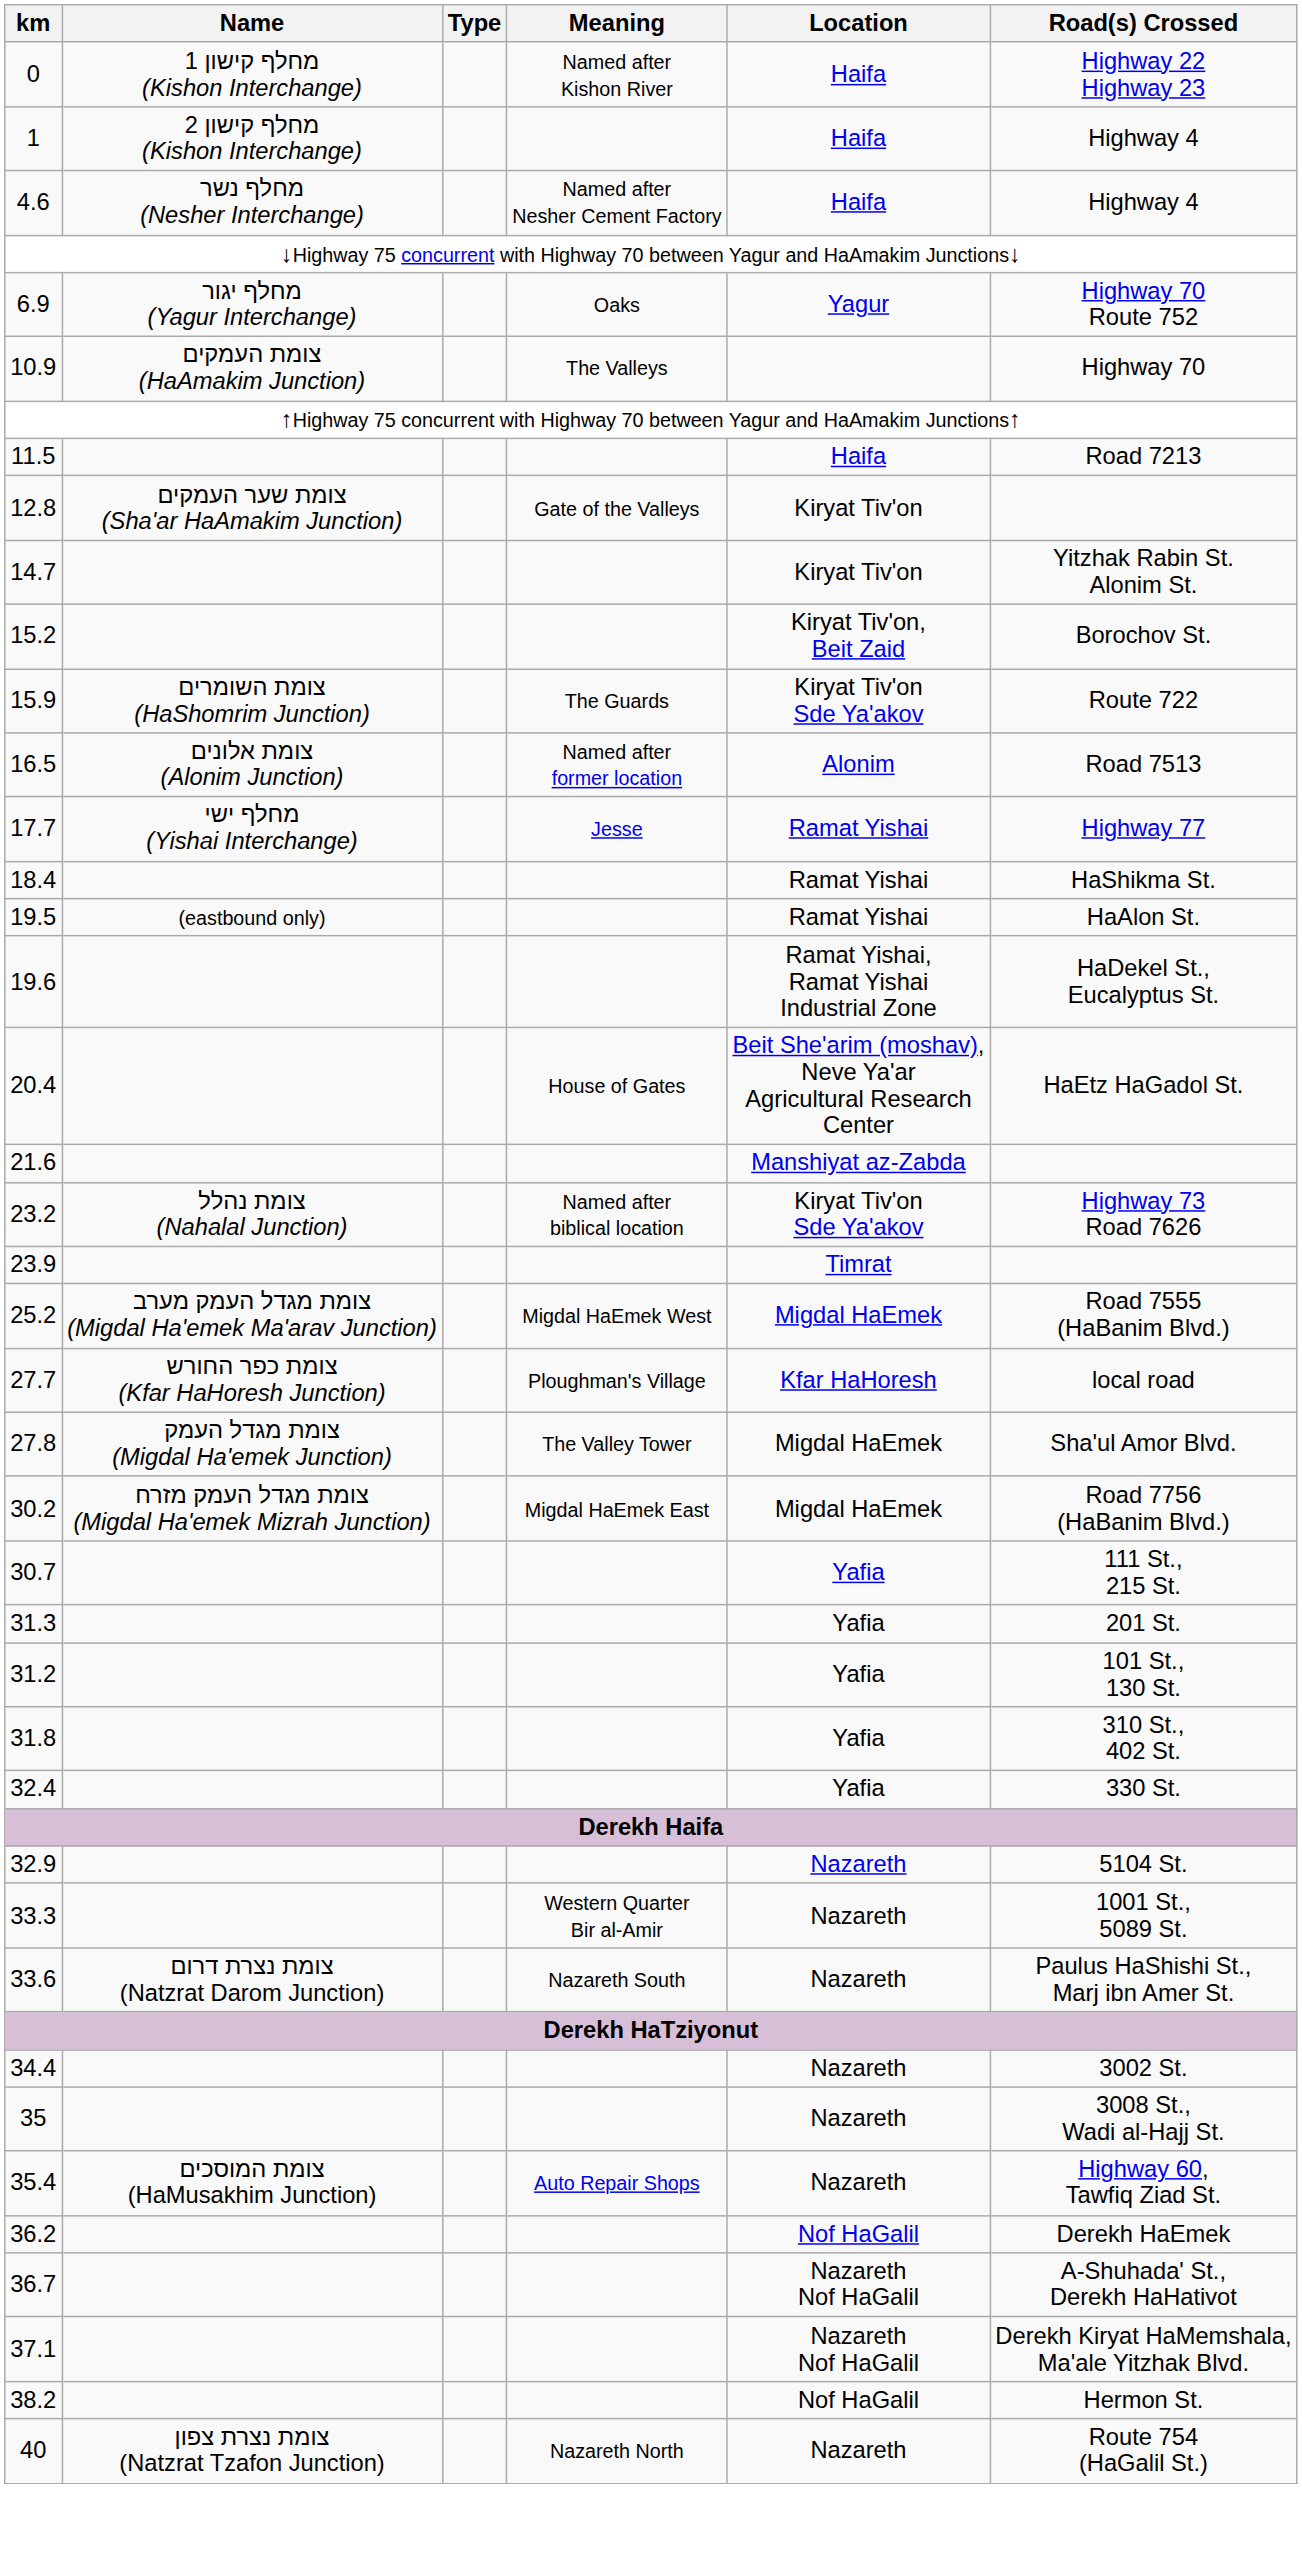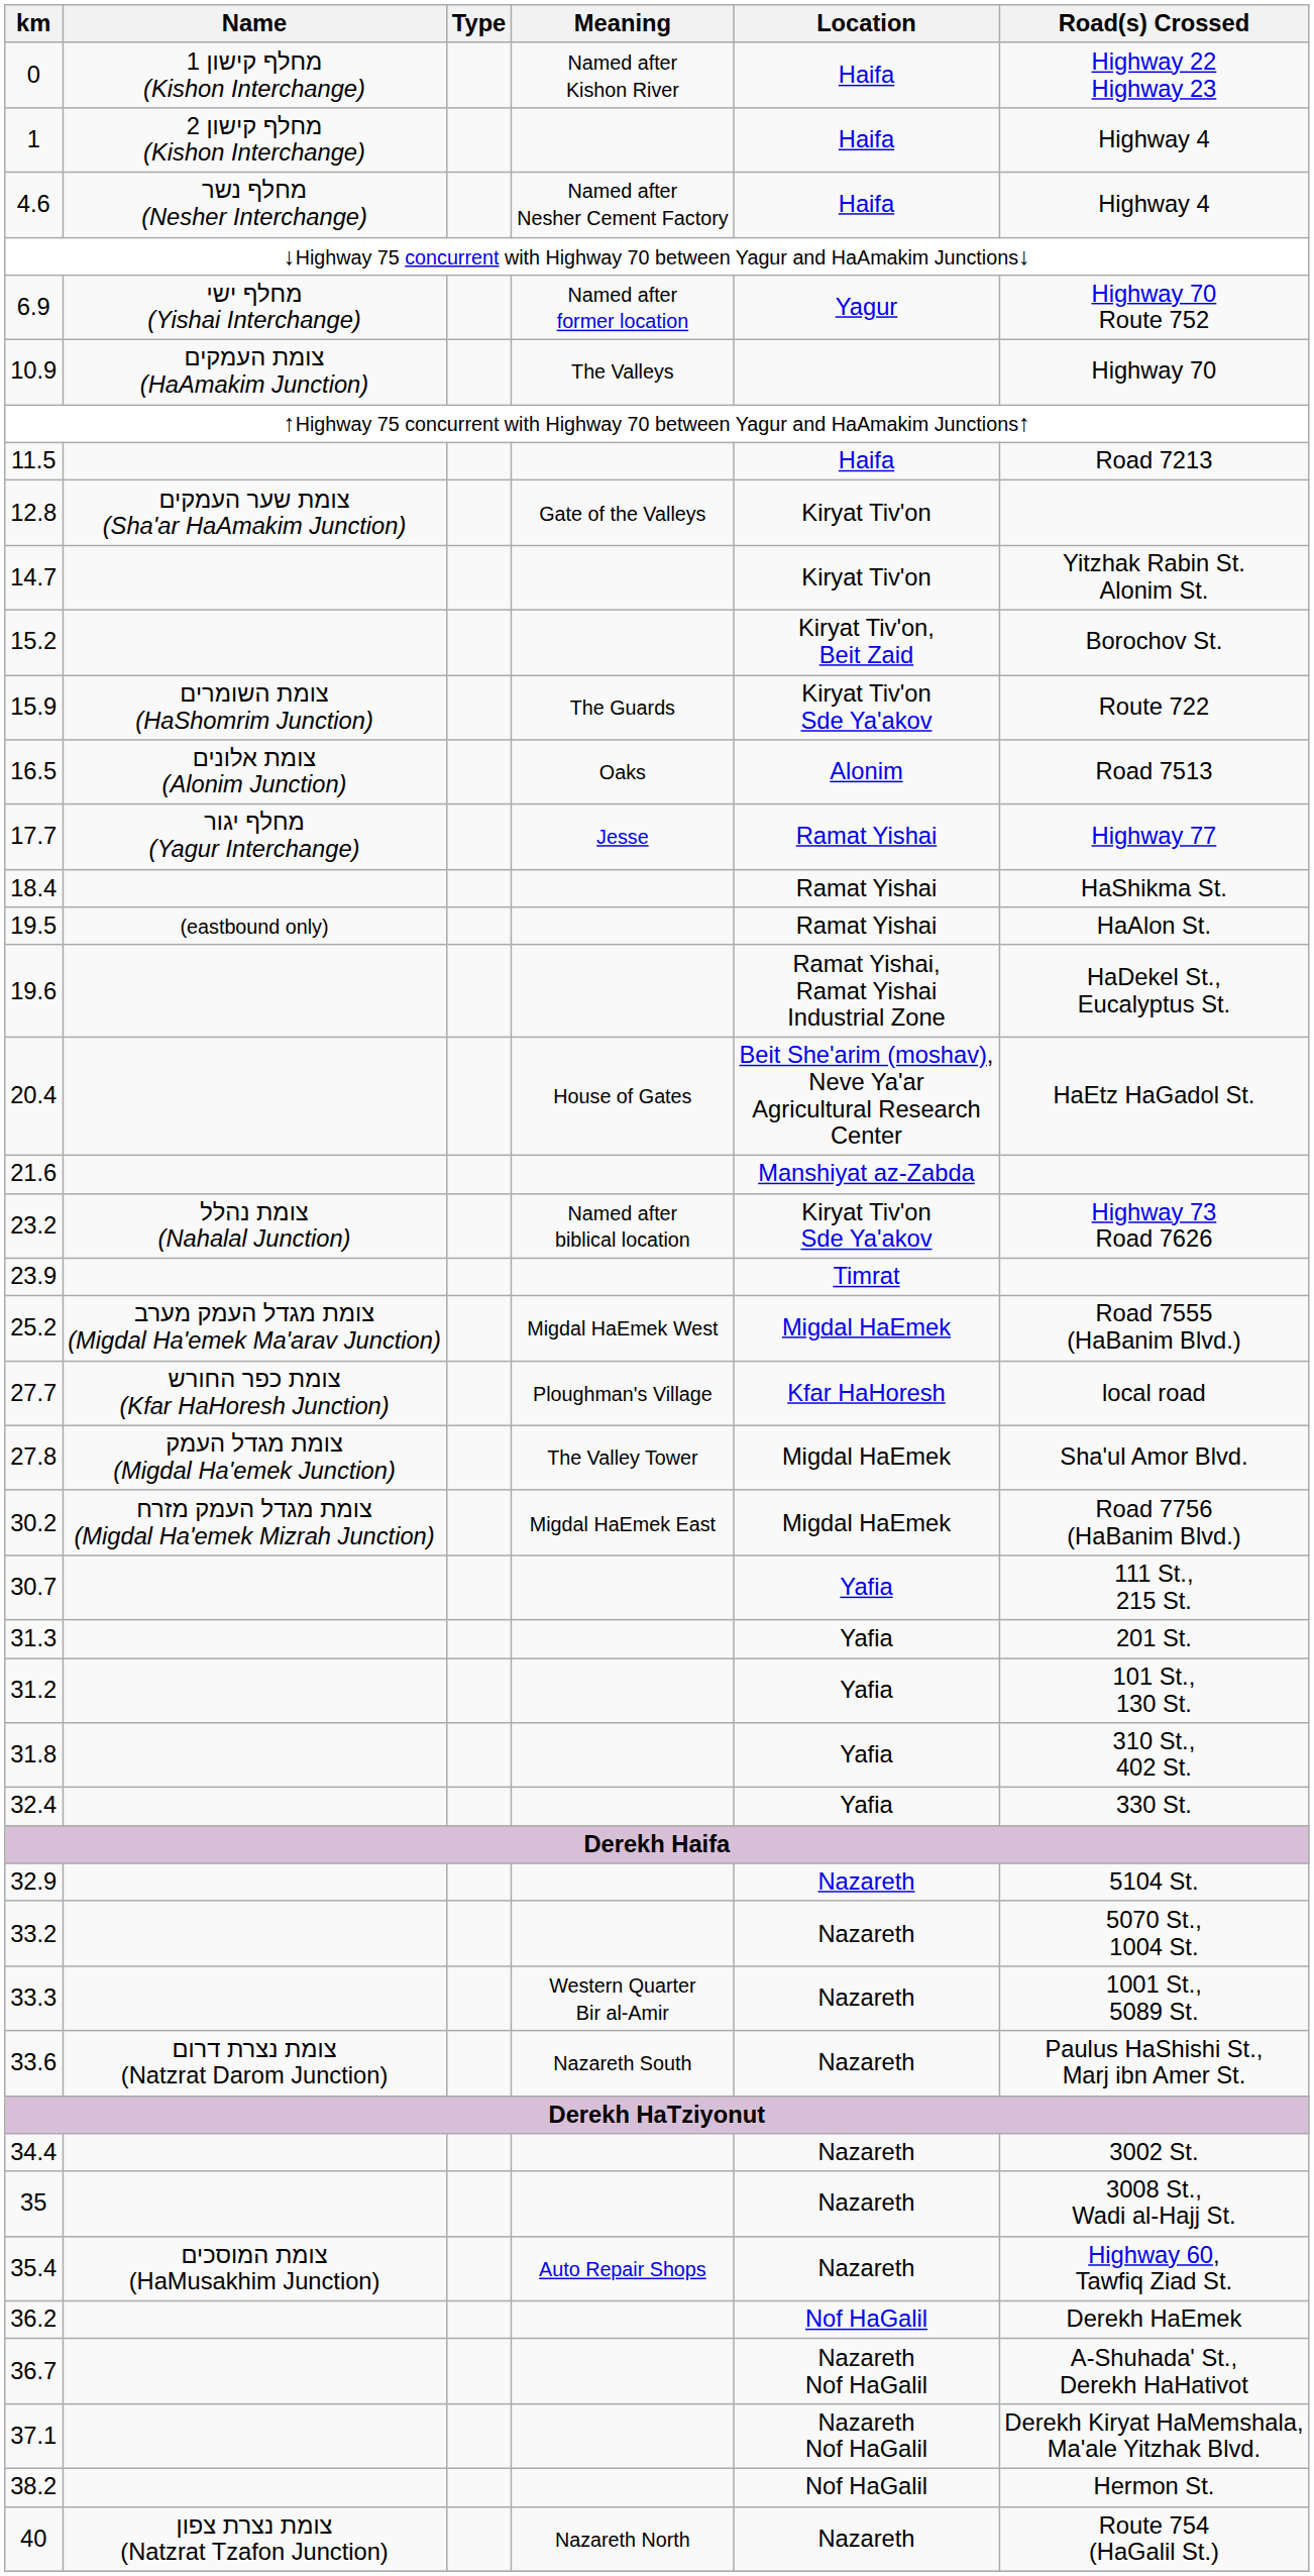 <table class="wikitable">
 <tr>
 <th>km</th>
 <th>Name</th>
 <th>Type</th>
 <th>Meaning</th>
 <th>Location</th>
 <th>Road(s) Crossed</th>
 </tr>
 <tr>
 <td align="center">0</td>
 <td align="center">מחלף קישון 1<br><em>(Kishon Interchange)</em></td>
 <td align="center"></td>
 <td align="center"><small>Named after<br>Kishon River</small></td>
 <td align="center"><a href='#'>Haifa</a></td>
 <td align="center"> <a href='#'>Highway 22</a><br> <a href='#'>Highway 23</a></td>
 </tr>
 <tr>
 <td align="center">1</td>
 <td align="center">מחלף קישון 2<br><em>(Kishon Interchange)</em></td>
 <td align="center"></td>
 <td align="center"></td>
 <td align="center"><a href='#'>Haifa</a></td>
 <td align="center"> Highway 4</td>
 </tr>
 <tr>
 <td align="center">4.6</td>
 <td align="center">מחלף נשר<br><em>(Nesher Interchange)</em></td>
 <td align="center"></td>
 <td align="center"><small>Named after<br>Nesher Cement Factory</small></td>
 <td align="center"><a href='#'>Haifa</a></td>
 <td align="center"> Highway 4</td>
 </tr>
 <tr>
 <td colspan="6" align="center" bgcolor="#FF FF FF">↓<small>Highway 75 <a href='#'>concurrent</a> with Highway 70 between Yagur and HaAmakim Junctions</small>↓</td>
 </tr>
 <tr>
 <td align="center">6.9</td>
-<td align="center">מחלף יגור<br><em>(Yagur Interchange)</em></td>
+<td align="center">מחלף ישי<br><em>(Yishai Interchange)</em></td>
 <td align="center"></td>
-<td align="center"><small>Oaks</small></td>
+<td align="center"><small>Named after<br><a href='#'>former location</a></small></td>
 <td align="center"><a href='#'>Yagur</a></td>
 <td align="center"> <a href='#'>Highway 70</a><br> Route 752</td>
 </tr>
 <tr>
 <td align="center">10.9</td>
 <td align="center">צומת העמקים<br><em>(HaAmakim Junction)</em></td>
 <td align="center"></td>
 <td align="center"><small>The Valleys</small></td>
 <td align="center"></td>
 <td align="center"> Highway 70</td>
 </tr>
 <tr>
 <td colspan="6" align="center" bgcolor="#FF FF FF">↑<small>Highway 75 concurrent with Highway 70 between Yagur and HaAmakim Junctions</small>↑</td>
 </tr>
 <tr>
 <td align="center">11.5</td>
 <td align="center"></td>
 <td align="center"></td>
 <td align="center"></td>
 <td align="center"><a href='#'>Haifa</a></td>
 <td align="center"> Road 7213</td>
 </tr>
 <tr>
 <td align="center">12.8</td>
 <td align="center">צומת שער העמקים<br><em>(Sha'ar HaAmakim Junction)</em></td>
 <td align="center"></td>
 <td align="center"><small>Gate of the Valleys</small></td>
 <td align="center">Kiryat Tiv'on</td>
 <td align="center"></td>
 </tr>
 <tr>
 <td align="center">14.7</td>
 <td align="center"></td>
 <td align="center"></td>
 <td align="center"></td>
 <td align="center">Kiryat Tiv'on</td>
 <td align="center">Yitzhak Rabin St.<br>Alonim St.</td>
 </tr>
 <tr>
 <td align="center">15.2</td>
 <td align="center"></td>
 <td align="center"></td>
 <td align="center"></td>
 <td align="center">Kiryat Tiv'on,<br><a href='#'>Beit Zaid</a></td>
 <td align="center">Borochov St.</td>
 </tr>
 <tr>
 <td align="center">15.9</td>
 <td align="center">צומת השומרים<br><em>(HaShomrim Junction)</em></td>
 <td align="center"></td>
 <td align="center"><small>The Guards</small></td>
 <td align="center">Kiryat Tiv'on<br><a href='#'>Sde Ya'akov</a></td>
 <td align="center"> Route 722</td>
 </tr>
 <tr>
 <td align="center">16.5</td>
 <td align="center">צומת אלונים<br><em>(Alonim Junction)</em></td>
 <td align="center"></td>
-<td align="center"><small>Named after<br><a href='#'>former location</a></small></td>
+<td align="center"><small>Oaks</small></td>
 <td align="center"><a href='#'>Alonim</a></td>
 <td align="center"> Road 7513</td>
 </tr>
 <tr>
 <td align="center">17.7</td>
-<td align="center">מחלף ישי<br><em>(Yishai Interchange)</em></td>
+<td align="center">מחלף יגור<br><em>(Yagur Interchange)</em></td>
 <td align="center"></td>
 <td align="center"><small><a href='#'>Jesse</a></small></td>
 <td align="center"><a href='#'>Ramat Yishai</a></td>
 <td align="center"> <a href='#'>Highway 77</a></td>
 </tr>
 <tr>
 <td align="center">18.4</td>
 <td align="center"></td>
 <td align="center"></td>
 <td align="center"></td>
 <td align="center">Ramat Yishai</td>
 <td align="center">HaShikma St.</td>
 </tr>
 <tr>
 <td align="center">19.5</td>
 <td align="center"><small>(eastbound only)</small></td>
 <td align="center"></td>
 <td align="center"></td>
 <td align="center">Ramat Yishai</td>
 <td align="center">HaAlon St.</td>
 </tr>
 <tr>
 <td align="center">19.6</td>
 <td align="center"></td>
 <td align="center"></td>
 <td align="center"></td>
 <td align="center">Ramat Yishai,<br>Ramat Yishai<br>Industrial Zone</td>
 <td align="center">HaDekel St.,<br>Eucalyptus St.</td>
 </tr>
 <tr>
 <td align="center">20.4</td>
 <td align="center"></td>
 <td align="center"></td>
 <td align="center"><small>House of Gates</small></td>
 <td align="center"><a href='#'>Beit She'arim (moshav)</a>,<br>Neve Ya'ar<br>Agricultural Research<br>Center</td>
 <td align="center">HaEtz HaGadol St.</td>
 </tr>
 <tr>
 <td align="center">21.6</td>
 <td align="center"></td>
 <td align="center"></td>
 <td align="center"></td>
 <td align="center"><a href='#'>Manshiyat az-Zabda</a></td>
 <td align="center"></td>
 </tr>
 <tr>
 <td align="center">23.2</td>
 <td align="center">צומת נהלל<br><em>(Nahalal Junction)</em></td>
 <td align="center"></td>
 <td align="center"><small>Named after<br>biblical location</small></td>
 <td align="center">Kiryat Tiv'on<br><a href='#'>Sde Ya'akov</a></td>
 <td align="center"> <a href='#'>Highway 73</a><br> Road 7626</td>
 </tr>
 <tr>
 <td align="center">23.9</td>
 <td align="center"></td>
 <td align="center"></td>
 <td align="center"></td>
 <td align="center"><a href='#'>Timrat</a></td>
 <td align="center"></td>
 </tr>
 <tr>
 <td align="center">25.2</td>
 <td align="center">צומת מגדל העמק מערב<br><em>(Migdal Ha'emek Ma'arav Junction)</em></td>
 <td align="center"></td>
 <td align="center"><small>Migdal HaEmek West</small></td>
 <td align="center"><a href='#'>Migdal HaEmek</a></td>
 <td align="center"> Road 7555<br>(HaBanim Blvd.)</td>
 </tr>
 <tr>
 <td align="center">27.7</td>
 <td align="center">צומת כפר החורש<br><em>(Kfar HaHoresh Junction)</em></td>
 <td align="center"></td>
 <td align="center"><small>Ploughman's Village</small></td>
 <td align="center"><a href='#'>Kfar HaHoresh</a></td>
 <td align="center">local road</td>
 </tr>
 <tr>
 <td align="center">27.8</td>
 <td align="center">צומת מגדל העמק<br><em>(Migdal Ha'emek Junction)</em></td>
 <td align="center"></td>
 <td align="center"><small>The Valley Tower</small></td>
 <td align="center">Migdal HaEmek</td>
 <td align="center">Sha'ul Amor Blvd.</td>
 </tr>
 <tr>
 <td align="center">30.2</td>
 <td align="center">צומת מגדל העמק מזרח<br><em>(Migdal Ha'emek Mizrah Junction)</em></td>
 <td align="center"></td>
 <td align="center"><small>Migdal HaEmek East</small></td>
 <td align="center">Migdal HaEmek</td>
 <td align="center"> Road 7756<br>(HaBanim Blvd.)</td>
 </tr>
 <tr>
 <td align="center">30.7</td>
 <td align="center"></td>
 <td align="center"></td>
 <td align="center"><small></small></td>
 <td align="center"><a href='#'>Yafia</a></td>
 <td align="center">111 St.,<br>215 St.</td>
 </tr>
 <tr>
 <td align="center">31.3</td>
 <td align="center"></td>
 <td align="center"></td>
 <td align="center"><small></small></td>
 <td align="center">Yafia</td>
 <td align="center">201 St.</td>
 </tr>
 <tr>
 <td align="center">31.2</td>
 <td align="center"></td>
 <td align="center"></td>
 <td align="center"><small></small></td>
 <td align="center">Yafia</td>
 <td align="center">101 St.,<br>130 St.</td>
 </tr>
 <tr>
 <td align="center">31.8</td>
 <td align="center"></td>
 <td align="center"></td>
 <td align="center"><small></small></td>
 <td align="center">Yafia</td>
 <td align="center">310 St.,<br>402 St.</td>
 </tr>
 <tr>
 <td align="center">32.4</td>
 <td align="center"></td>
 <td align="center"></td>
 <td align="center"><small></small></td>
 <td align="center">Yafia</td>
 <td align="center">330 St.</td>
 </tr>
 <tr>
 <td colspan="6" align="center" bgcolor="#D8 BF D8"><strong>Derekh Haifa</strong></td>
 </tr>
 <tr>
 <td align="center">32.9</td>
 <td align="center"></td>
 <td align="center"></td>
 <td align="center"><small></small></td>
 <td align="center"><a href='#'>Nazareth</a></td>
 <td align="center">5104 St.</td>
 </tr>
 <tr>
+<td align="center">33.2</td>
+<td align="center"></td>
+<td align="center"></td>
+<td align="center"><small></small></td>
+<td align="center">Nazareth</td>
+<td align="center">5070 St.,<br>1004 St.</td>
+</tr>
+<tr>
 <td align="center">33.3</td>
 <td align="center"></td>
 <td align="center"></td>
 <td align="center"><small>Western Quarter<br>Bir al-Amir</small></td>
 <td align="center">Nazareth</td>
 <td align="center">1001 St.,<br>5089 St.</td>
 </tr>
 <tr>
 <td align="center">33.6</td>
 <td align="center">צומת נצרת דרום<br>(Natzrat Darom Junction)</td>
 <td align="center"></td>
 <td align="center"><small>Nazareth South</small></td>
 <td align="center">Nazareth</td>
 <td align="center">Paulus HaShishi St.,<br>Marj ibn Amer St.</td>
 </tr>
 <tr>
 <td colspan="6" align="center" bgcolor="#D8 BF D8"><strong>Derekh HaTziyonut</strong></td>
 </tr>
 <tr>
 <td align="center">34.4</td>
 <td align="center"></td>
 <td align="center"></td>
 <td align="center"><small></small></td>
 <td align="center">Nazareth</td>
 <td align="center">3002 St.</td>
 </tr>
 <tr>
 <td align="center">35</td>
 <td align="center"></td>
 <td align="center"></td>
 <td align="center"><small></small></td>
 <td align="center">Nazareth</td>
 <td align="center">3008 St.,<br>Wadi al-Hajj St.</td>
 </tr>
 <tr>
 <td align="center">35.4</td>
 <td align="center">צומת המוסכים<br>(HaMusakhim Junction)</td>
 <td align="center"></td>
 <td align="center"><small><a href='#'>Auto Repair Shops</a></small></td>
 <td align="center">Nazareth</td>
 <td align="center"> <a href='#'>Highway 60</a>,<br>Tawfiq Ziad St.</td>
 </tr>
 <tr>
 <td align="center">36.2</td>
 <td align="center"></td>
 <td align="center"></td>
 <td align="center"><small></small></td>
 <td align="center"><a href='#'>Nof HaGalil</a></td>
 <td align="center">Derekh HaEmek</td>
 </tr>
 <tr>
 <td align="center">36.7</td>
 <td align="center"></td>
 <td align="center"></td>
 <td align="center"><small></small></td>
 <td align="center">Nazareth<br>Nof HaGalil</td>
 <td align="center">A-Shuhada' St.,<br>Derekh HaHativot</td>
 </tr>
 <tr>
 <td align="center">37.1</td>
 <td align="center"></td>
 <td align="center"></td>
 <td align="center"><small></small></td>
 <td align="center">Nazareth<br>Nof HaGalil</td>
 <td align="center">Derekh Kiryat HaMemshala,<br>Ma'ale Yitzhak Blvd.</td>
 </tr>
 <tr>
 <td align="center">38.2</td>
 <td align="center"></td>
 <td align="center"></td>
 <td align="center"><small></small></td>
 <td align="center">Nof HaGalil</td>
 <td align="center">Hermon St.</td>
 </tr>
 <tr>
 <td align="center">40</td>
 <td align="center">צומת נצרת צפון<br>(Natzrat Tzafon Junction)</td>
 <td align="center"></td>
 <td align="center"><small>Nazareth North</small></td>
 <td align="center">Nazareth</td>
 <td align="center"> Route 754<br>(HaGalil St.)</td>
 </tr>
 <tr>
 </tr>
 </table>
